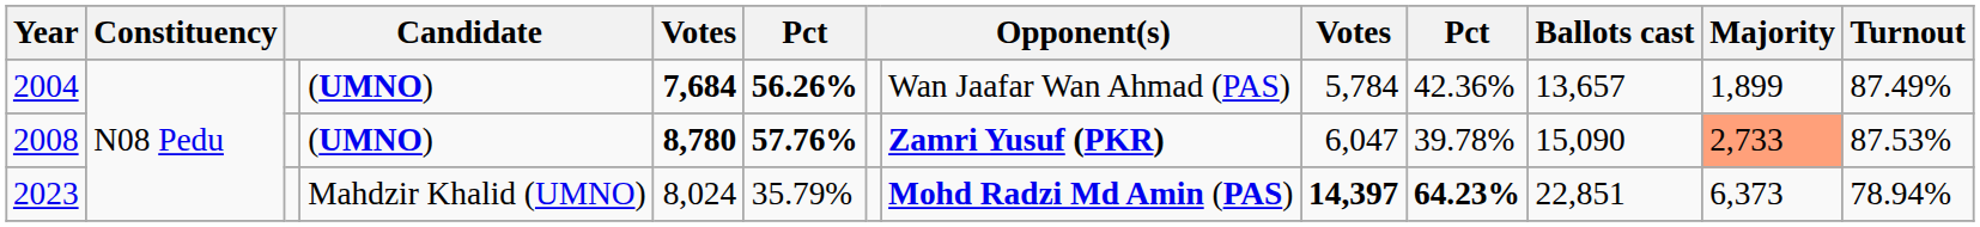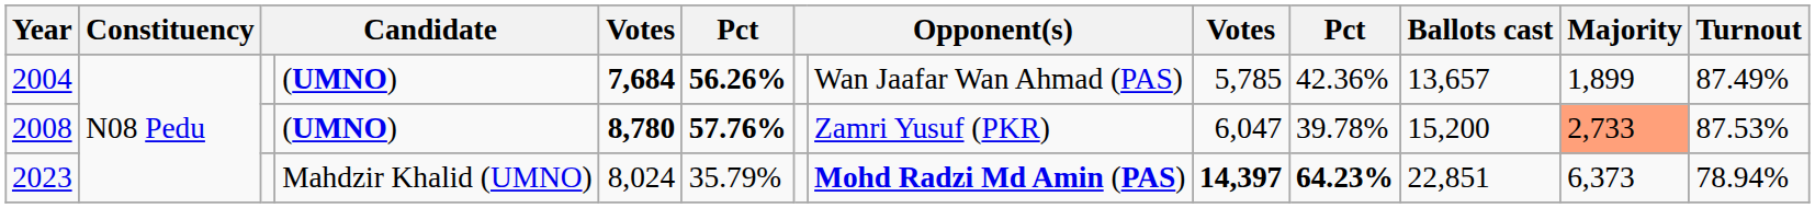 <table class="wikitable" style="margin:0.5em ; font-size:95%">
 <tr>
 <th>Year</th>
 <th>Constituency</th>
 <th colspan=2>Candidate</th>
 <th>Votes</th>
 <th>Pct</th>
 <th colspan=2>Opponent(s)</th>
 <th>Votes</th>
 <th>Pct</th>
 <th>Ballots cast</th>
 <th>Majority</th>
 <th>Turnout</th>
 </tr>
 <tr>
 <td><a href='#'>2004</a></td>
 <td rowspan=3>N08 <a href='#'>Pedu</a></td>
 <td></td>
 <td> (<a href='#'><strong>UMNO</strong></a>)</td>
 <td align="right"><strong>7,684</strong></td>
 <td><strong>56.26%</strong></td>
 <td></td>
 <td>Wan Jaafar Wan Ahmad (<a href='#'>PAS</a>)</td>
-<td align="right">5,784</td>
+<td align="right">5,785</td>
 <td>42.36%</td>
 <td>13,657</td>
 <td>1,899</td>
 <td>87.49%</td>
 </tr>
 <tr>
 <td><a href='#'>2008</a></td>
 <td></td>
 <td> (<a href='#'><strong>UMNO</strong></a>)</td>
 <td align="right"><strong>8,780</strong></td>
 <td><strong>57.76%</strong></td>
 <td></td>
-<td><strong><a href='#'>Zamri Yusuf</a> (<a href='#'>PKR</a>)</strong></td>
+<td><a href='#'>Zamri Yusuf</a> (<a href='#'>PKR</a>)</td>
 <td align="right">6,047</td>
 <td>39.78%</td>
-<td>15,090</td>
+<td>15,200</td>
 <td style="background: lightsalmon;">2,733</td>
 <td>87.53%</td>
 </tr>
 <tr>
 <td><a href='#'>2023</a></td>
 <td></td>
 <td>Mahdzir Khalid (<a href='#'>UMNO</a>)</td>
 <td align="right">8,024</td>
 <td>35.79%</td>
 <td bgcolor=></td>
 <td><strong><a href='#'>Mohd Radzi Md Amin</a></strong> (<a href='#'><strong>PAS</strong></a>)</td>
 <td align="right"><strong>14,397</strong></td>
 <td><strong>64.23%</strong></td>
 <td>22,851</td>
 <td>6,373</td>
 <td>78.94%</td>
 </tr>
 </table>
